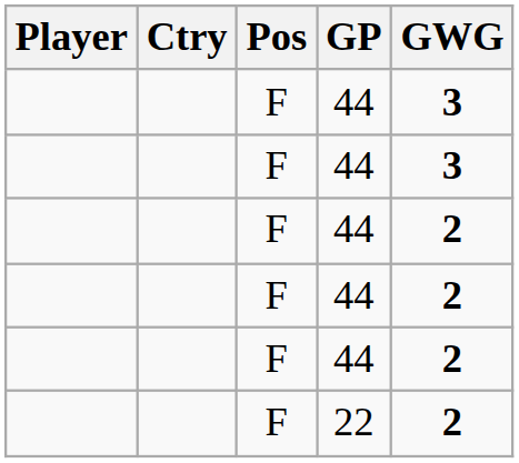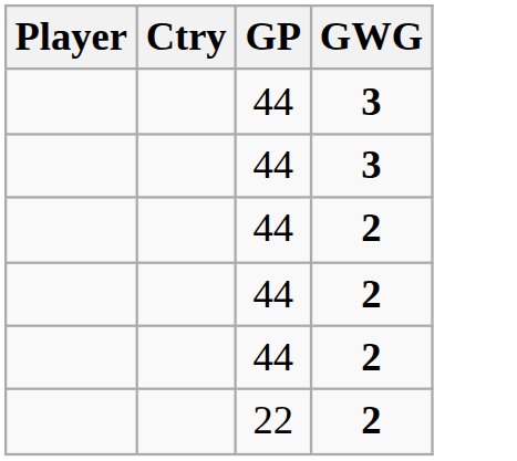 <table class= "wikitable sortable">
 <tr>
 <th>Player</th>
 <th>Ctry</th>
-<th>Pos</th>
 <th>GP</th>
 <th>GWG</th>
 </tr>
 <tr align="center">
 <td align="left"></td>
 <td></td>
-<td>F</td>
 <td>44</td>
 <td><strong>3</strong></td>
 </tr>
 <tr align="center">
 <td align="left"></td>
 <td></td>
-<td>F</td>
 <td>44</td>
 <td><strong>3</strong></td>
 </tr>
 <tr align="center">
 <td align="left"></td>
 <td></td>
-<td>F</td>
 <td>44</td>
 <td><strong>2</strong></td>
 </tr>
 <tr align="center">
 <td align="left"></td>
 <td></td>
-<td>F</td>
 <td>44</td>
 <td><strong>2</strong></td>
 </tr>
 <tr align="center">
 <td align="left"></td>
 <td></td>
-<td>F</td>
 <td>44</td>
 <td><strong>2</strong></td>
 </tr>
 <tr align="center">
 <td align="left"></td>
 <td></td>
-<td>F</td>
 <td>22</td>
 <td><strong>2</strong></td>
 </tr>
 </table>
